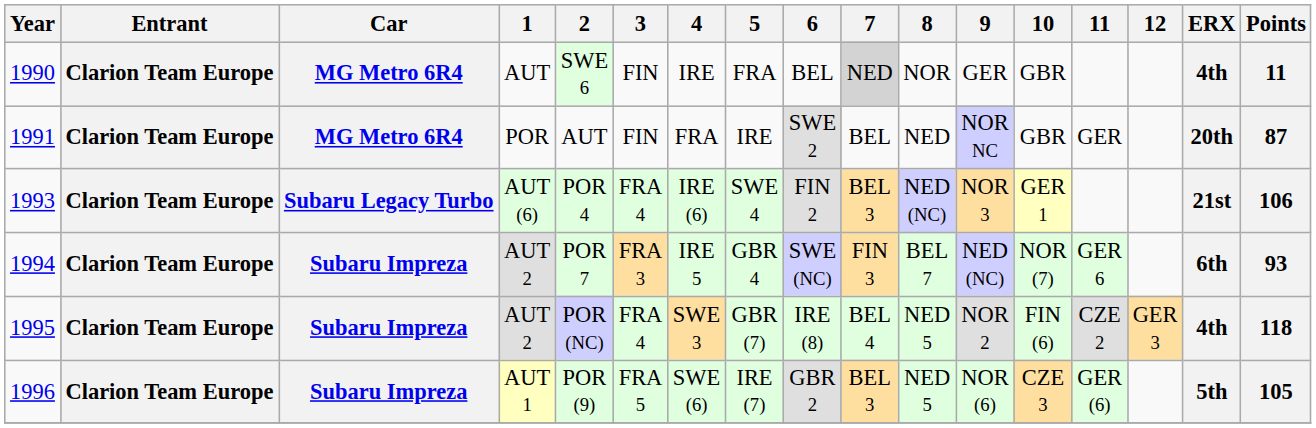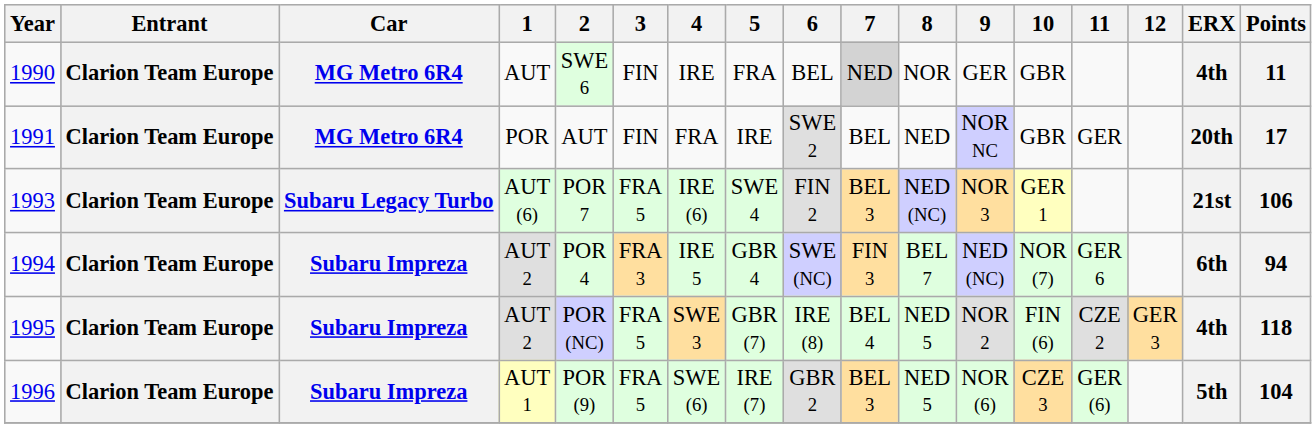 <table class="wikitable" border="1" style="text-align:center; font-size:90%;">
 <tr valign="top">
 <th>Year</th>
 <th>Entrant</th>
 <th>Car</th>
 <th>1</th>
 <th>2</th>
 <th>3</th>
 <th>4</th>
 <th>5</th>
 <th>6</th>
 <th>7</th>
 <th>8</th>
 <th>9</th>
 <th>10</th>
 <th>11</th>
 <th>12</th>
 <th>ERX</th>
 <th>Points</th>
 </tr>
 <tr>
 <td><a href='#'>1990</a></td>
 <th>Clarion Team Europe</th>
 <th><a href='#'>MG Metro 6R4</a></th>
 <td>AUT<br><small></small></td>
 <td style="background:#DFFFDF;">SWE<br><small>6</small></td>
 <td>FIN<br><small></small></td>
 <td>IRE<br><small></small></td>
 <td>FRA<br><small></small></td>
 <td>BEL<br><small></small></td>
 <td style="background: lightgrey;">NED<br><small></small></td>
 <td>NOR<br><small></small></td>
 <td>GER<br><small></small></td>
 <td>GBR<br><small></small></td>
 <td></td>
 <td></td>
 <th>4th</th>
 <th>11</th>
 </tr>
 <tr>
 <td><a href='#'>1991</a></td>
 <th>Clarion Team Europe</th>
 <th><a href='#'>MG Metro 6R4</a></th>
 <td>POR<br><small></small></td>
 <td>AUT<br><small></small></td>
 <td>FIN<br><small></small></td>
 <td>FRA<br><small></small></td>
 <td>IRE<br><small></small></td>
 <td style="background:#DFDFDF;">SWE<br><small>2</small></td>
 <td>BEL<br><small></small></td>
 <td>NED<br><small></small></td>
 <td style="background:#CFCFFF;">NOR<br><small>NC</small></td>
 <td>GBR<br><small></small></td>
 <td>GER<br><small></small></td>
 <td></td>
 <th>20th</th>
-<th>87</th>
+<th>17</th>
 </tr>
 <tr>
 <td><a href='#'>1993</a></td>
 <th>Clarion Team Europe</th>
 <th><a href='#'>Subaru Legacy Turbo</a></th>
 <td style="background:#DFFFDF;">AUT<br><small>(6)</small></td>
-<td style="background:#DFFFDF;">POR<br><small>4</small></td>
-<td style="background:#DFFFDF;">FRA<br><small>4</small></td>
+<td style="background:#DFFFDF;">POR<br><small>7</small></td>
+<td style="background:#DFFFDF;">FRA<br><small>5</small></td>
 <td style="background:#DFFFDF;">IRE<br><small>(6)</small></td>
 <td style="background:#DFFFDF;">SWE<br><small>4</small></td>
 <td style="background:#DFDFDF;">FIN<br><small>2</small></td>
 <td style="background:#FFDF9F;">BEL<br><small>3</small></td>
 <td style="background:#CFCFFF;">NED<br><small>(NC)</small></td>
 <td style="background:#FFDF9F;">NOR<br><small>3</small></td>
 <td style="background:#FFFFBF;">GER<br><small>1</small></td>
 <td></td>
 <td></td>
 <th>21st</th>
 <th>106</th>
 </tr>
 <tr>
 <td><a href='#'>1994</a></td>
 <th>Clarion Team Europe</th>
 <th><a href='#'>Subaru Impreza</a></th>
 <td style="background:#DFDFDF;">AUT<br><small>2</small></td>
-<td style="background:#DFFFDF;">POR<br><small>7</small></td>
+<td style="background:#DFFFDF;">POR<br><small>4</small></td>
 <td style="background:#FFDF9F;">FRA<br><small>3</small></td>
 <td style="background:#DFFFDF;">IRE<br><small>5</small></td>
 <td style="background:#DFFFDF;">GBR<br><small>4</small></td>
 <td style="background:#CFCFFF;">SWE<br><small>(NC)</small></td>
 <td style="background:#FFDF9F;">FIN<br><small>3</small></td>
 <td style="background:#DFFFDF;">BEL<br><small>7</small></td>
 <td style="background:#CFCFFF;">NED<br><small>(NC)</small></td>
 <td style="background:#DFFFDF;">NOR<br><small>(7)</small></td>
 <td style="background:#DFFFDF;">GER<br><small>6</small></td>
 <td></td>
 <th>6th</th>
-<th>93</th>
+<th>94</th>
 </tr>
 <tr>
 <td><a href='#'>1995</a></td>
 <th>Clarion Team Europe</th>
 <th><a href='#'>Subaru Impreza</a></th>
 <td style="background:#DFDFDF;">AUT<br><small>2</small></td>
 <td style="background:#CFCFFF;">POR<br><small>(NC)</small></td>
-<td style="background:#DFFFDF;">FRA<br><small>4</small></td>
+<td style="background:#DFFFDF;">FRA<br><small>5</small></td>
 <td style="background:#FFDF9F;">SWE<br><small>3</small></td>
 <td style="background:#DFFFDF;">GBR<br><small>(7)</small></td>
 <td style="background:#DFFFDF;">IRE<br><small>(8)</small></td>
 <td style="background:#DFFFDF;">BEL<br><small>4</small></td>
 <td style="background:#DFFFDF;">NED<br><small>5</small></td>
 <td style="background:#DFDFDF;">NOR<br><small>2</small></td>
 <td style="background:#DFFFDF;">FIN<br><small>(6)</small></td>
 <td style="background:#DFDFDF;">CZE<br><small>2</small></td>
 <td style="background:#FFDF9F;">GER<br><small>3</small></td>
 <th>4th</th>
 <th>118</th>
 </tr>
 <tr>
 <td><a href='#'>1996</a></td>
 <th>Clarion Team Europe</th>
 <th><a href='#'>Subaru Impreza</a></th>
 <td style="background:#FFFFBF;">AUT<br><small>1</small></td>
 <td style="background:#DFFFDF;">POR<br><small>(9)</small></td>
 <td style="background:#DFFFDF;">FRA<br><small>5</small></td>
 <td style="background:#DFFFDF;">SWE<br><small>(6)</small></td>
 <td style="background:#DFFFDF;">IRE<br><small>(7)</small></td>
 <td style="background:#DFDFDF;">GBR<br><small>2</small></td>
 <td style="background:#FFDF9F;">BEL<br><small>3</small></td>
 <td style="background:#DFFFDF;">NED<br><small>5</small></td>
 <td style="background:#DFFFDF;">NOR<br><small>(6)</small></td>
 <td style="background:#FFDF9F;">CZE<br><small>3</small></td>
 <td style="background:#DFFFDF;">GER<br><small>(6)</small></td>
 <td></td>
 <th>5th</th>
-<th>105</th>
+<th>104</th>
 </tr>
 <tr>
 </tr>
 </table>
